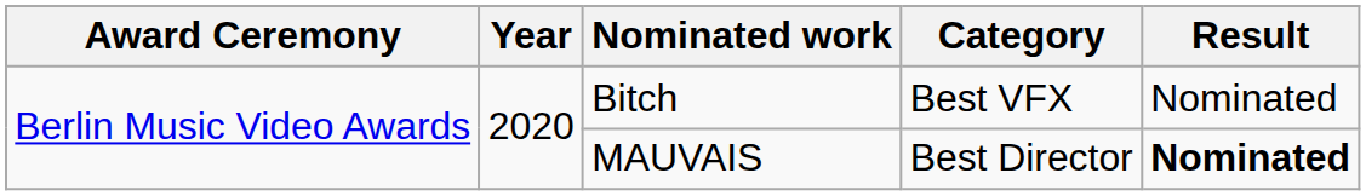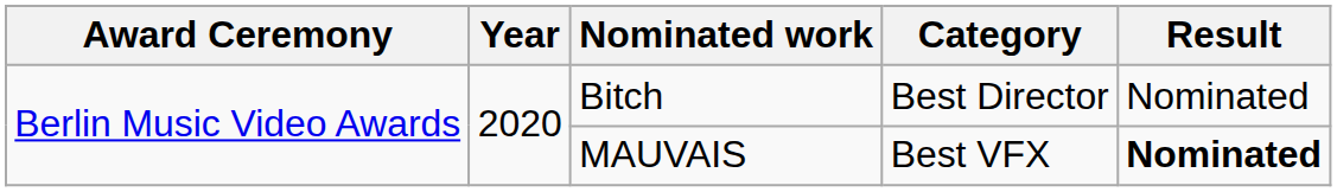 <table class="wikitable">
 <tr>
 <th>Award Ceremony</th>
 <th>Year</th>
 <th>Nominated work</th>
 <th>Category</th>
 <th>Result</th>
 </tr>
 <tr>
 <td rowspan="2"><a href='#'>Berlin Music Video Awards</a></td>
 <td rowspan="2">2020</td>
 <td>Bitch</td>
-<td>Best VFX</td>
+<td>Best Director</td>
 <td>Nominated</td>
 </tr>
 <tr>
 <td>MAUVAIS</td>
-<td>Best Director</td>
+<td>Best VFX</td>
 <td><strong>Nominated</strong></td>
 </tr>
 </table>
